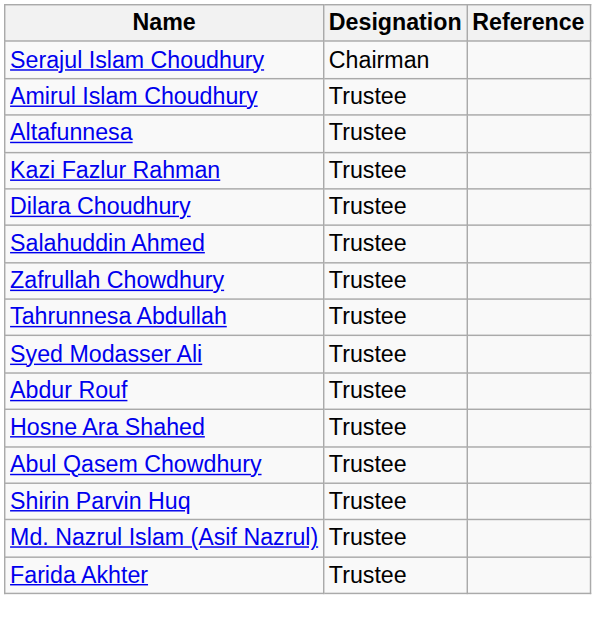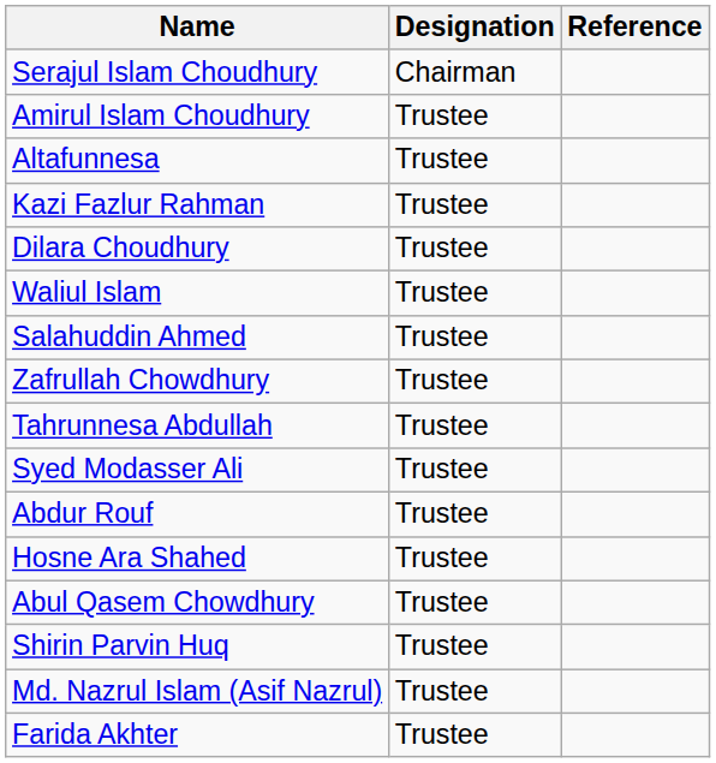 <table class="wikitable">
 <tr>
 <th>Name</th>
 <th>Designation</th>
 <th>Reference</th>
 </tr>
 <tr>
 <td><a href='#'>Serajul Islam Choudhury</a></td>
 <td>Chairman</td>
 <td></td>
 </tr>
 <tr>
 <td><a href='#'>Amirul Islam Choudhury</a></td>
 <td>Trustee</td>
 <td></td>
 </tr>
 <tr>
 <td><a href='#'>Altafunnesa</a></td>
 <td>Trustee</td>
 <td></td>
 </tr>
 <tr>
 <td><a href='#'>Kazi Fazlur Rahman</a></td>
 <td>Trustee</td>
 <td></td>
 </tr>
 <tr>
 <td><a href='#'>Dilara Choudhury</a></td>
+<td>Trustee</td>
+<td></td>
+</tr>
+<tr>
+<td><a href='#'>Waliul Islam</a></td>
 <td>Trustee</td>
 <td></td>
 </tr>
 <tr>
 <td><a href='#'>Salahuddin Ahmed</a></td>
 <td>Trustee</td>
 <td></td>
 </tr>
 <tr>
 <td><a href='#'>Zafrullah Chowdhury</a></td>
 <td>Trustee</td>
 <td></td>
 </tr>
 <tr>
 <td><a href='#'>Tahrunnesa Abdullah</a></td>
 <td>Trustee</td>
 <td></td>
 </tr>
 <tr>
 <td><a href='#'>Syed Modasser Ali</a></td>
 <td>Trustee</td>
 <td></td>
 </tr>
 <tr>
 <td><a href='#'>Abdur Rouf</a></td>
 <td>Trustee</td>
 <td></td>
 </tr>
 <tr>
 <td><a href='#'>Hosne Ara Shahed</a></td>
 <td>Trustee</td>
 <td></td>
 </tr>
 <tr>
 <td><a href='#'>Abul Qasem Chowdhury</a></td>
 <td>Trustee</td>
 <td></td>
 </tr>
 <tr>
 <td><a href='#'>Shirin Parvin Huq</a></td>
 <td>Trustee</td>
 <td></td>
 </tr>
 <tr>
 <td><a href='#'>Md. Nazrul Islam (Asif Nazrul)</a></td>
 <td>Trustee</td>
 <td></td>
 </tr>
 <tr>
 <td><a href='#'>Farida Akhter</a></td>
 <td>Trustee</td>
 <td></td>
 </tr>
 </table>
